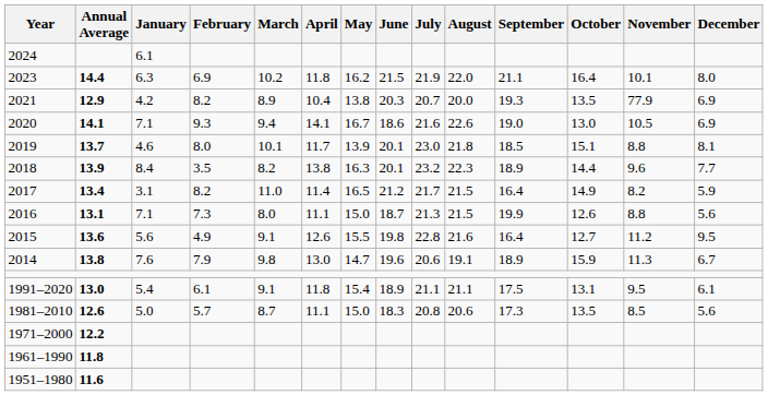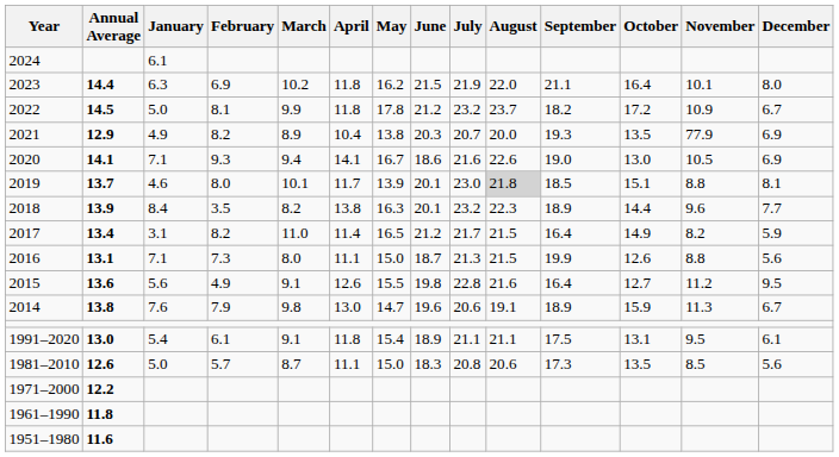 <table class="wikitable">
 <tr>
 <th>Year</th>
 <th>Annual<br>Average</th>
 <th>January</th>
 <th>February</th>
 <th>March</th>
 <th>April</th>
 <th>May</th>
 <th>June</th>
 <th>July</th>
 <th>August</th>
 <th>September</th>
 <th>October</th>
 <th>November</th>
 <th>December</th>
 </tr>
 <tr>
 <td>2024</td>
 <td></td>
 <td>6.1</td>
 <td></td>
 <td></td>
 <td></td>
 <td></td>
 <td></td>
 <td></td>
 <td></td>
 <td></td>
 <td></td>
 <td></td>
 <td></td>
 </tr>
 <tr>
 <td>2023</td>
 <td><strong>14.4</strong></td>
 <td>6.3</td>
 <td>6.9</td>
 <td>10.2</td>
 <td>11.8</td>
 <td>16.2</td>
 <td>21.5</td>
 <td>21.9</td>
 <td>22.0</td>
 <td>21.1</td>
 <td>16.4</td>
 <td>10.1</td>
 <td>8.0</td>
 </tr>
 <tr>
+<td>2022</td>
+<td><strong>14.5</strong></td>
+<td>5.0</td>
+<td>8.1</td>
+<td>9.9</td>
+<td>11.8</td>
+<td>17.8</td>
+<td>21.2</td>
+<td>23.2</td>
+<td>23.7</td>
+<td>18.2</td>
+<td>17.2</td>
+<td>10.9</td>
+<td>6.7</td>
+</tr>
+<tr>
 <td>2021</td>
 <td><strong>12.9</strong></td>
-<td>4.2</td>
+<td>4.9</td>
 <td>8.2</td>
 <td>8.9</td>
 <td>10.4</td>
 <td>13.8</td>
 <td>20.3</td>
 <td>20.7</td>
 <td>20.0</td>
 <td>19.3</td>
 <td>13.5</td>
 <td>77.9</td>
 <td>6.9</td>
 </tr>
 <tr>
 <td>2020</td>
 <td><strong>14.1</strong></td>
 <td>7.1</td>
 <td>9.3</td>
 <td>9.4</td>
 <td>14.1</td>
 <td>16.7</td>
 <td>18.6</td>
 <td>21.6</td>
 <td>22.6</td>
 <td>19.0</td>
 <td>13.0</td>
 <td>10.5</td>
 <td>6.9</td>
 </tr>
 <tr>
 <td>2019</td>
 <td><strong>13.7</strong></td>
 <td>4.6</td>
 <td>8.0</td>
 <td>10.1</td>
 <td>11.7</td>
 <td>13.9</td>
 <td>20.1</td>
 <td>23.0</td>
-<td>21.8</td>
+<td style="background: lightgrey;">21.8</td>
 <td>18.5</td>
 <td>15.1</td>
 <td>8.8</td>
 <td>8.1</td>
 </tr>
 <tr>
 <td>2018</td>
 <td><strong>13.9</strong></td>
 <td>8.4</td>
 <td>3.5</td>
 <td>8.2</td>
 <td>13.8</td>
 <td>16.3</td>
 <td>20.1</td>
 <td>23.2</td>
 <td>22.3</td>
 <td>18.9</td>
 <td>14.4</td>
 <td>9.6</td>
 <td>7.7</td>
 </tr>
 <tr>
 <td>2017</td>
 <td><strong>13.4</strong></td>
 <td>3.1</td>
 <td>8.2</td>
 <td>11.0</td>
 <td>11.4</td>
 <td>16.5</td>
 <td>21.2</td>
 <td>21.7</td>
 <td>21.5</td>
 <td>16.4</td>
 <td>14.9</td>
 <td>8.2</td>
 <td>5.9</td>
 </tr>
 <tr>
 <td>2016</td>
 <td><strong>13.1</strong></td>
 <td>7.1</td>
 <td>7.3</td>
 <td>8.0</td>
 <td>11.1</td>
 <td>15.0</td>
 <td>18.7</td>
 <td>21.3</td>
 <td>21.5</td>
 <td>19.9</td>
 <td>12.6</td>
 <td>8.8</td>
 <td>5.6</td>
 </tr>
 <tr>
 <td>2015</td>
 <td><strong>13.6</strong></td>
 <td>5.6</td>
 <td>4.9</td>
 <td>9.1</td>
 <td>12.6</td>
 <td>15.5</td>
 <td>19.8</td>
 <td>22.8</td>
 <td>21.6</td>
 <td>16.4</td>
 <td>12.7</td>
 <td>11.2</td>
 <td>9.5</td>
 </tr>
 <tr>
 <td>2014</td>
 <td><strong>13.8</strong></td>
 <td>7.6</td>
 <td>7.9</td>
 <td>9.8</td>
 <td>13.0</td>
 <td>14.7</td>
 <td>19.6</td>
 <td>20.6</td>
 <td>19.1</td>
 <td>18.9</td>
 <td>15.9</td>
 <td>11.3</td>
 <td>6.7</td>
 </tr>
 <tr>
 <td colspan="14"></td>
 </tr>
 <tr>
 <td>1991–2020</td>
 <td><strong>13.0</strong></td>
 <td>5.4</td>
 <td>6.1</td>
 <td>9.1</td>
 <td>11.8</td>
 <td>15.4</td>
 <td>18.9</td>
 <td>21.1</td>
 <td>21.1</td>
 <td>17.5</td>
 <td>13.1</td>
 <td>9.5</td>
 <td>6.1</td>
 </tr>
 <tr>
 <td>1981–2010</td>
 <td><strong>12.6</strong></td>
 <td>5.0</td>
 <td>5.7</td>
 <td>8.7</td>
 <td>11.1</td>
 <td>15.0</td>
 <td>18.3</td>
 <td>20.8</td>
 <td>20.6</td>
 <td>17.3</td>
 <td>13.5</td>
 <td>8.5</td>
 <td>5.6</td>
 </tr>
 <tr>
 <td>1971–2000</td>
 <td><strong>12.2</strong></td>
 <td></td>
 <td></td>
 <td></td>
 <td></td>
 <td></td>
 <td></td>
 <td></td>
 <td></td>
 <td></td>
 <td></td>
 <td></td>
 <td></td>
 </tr>
 <tr>
 <td>1961–1990</td>
 <td><strong>11.8</strong></td>
 <td></td>
 <td></td>
 <td></td>
 <td></td>
 <td></td>
 <td></td>
 <td></td>
 <td></td>
 <td></td>
 <td></td>
 <td></td>
 <td></td>
 </tr>
 <tr>
 <td>1951–1980</td>
 <td><strong>11.6</strong></td>
 <td></td>
 <td></td>
 <td></td>
 <td></td>
 <td></td>
 <td></td>
 <td></td>
 <td></td>
 <td></td>
 <td></td>
 <td></td>
 <td></td>
 </tr>
 </table>
